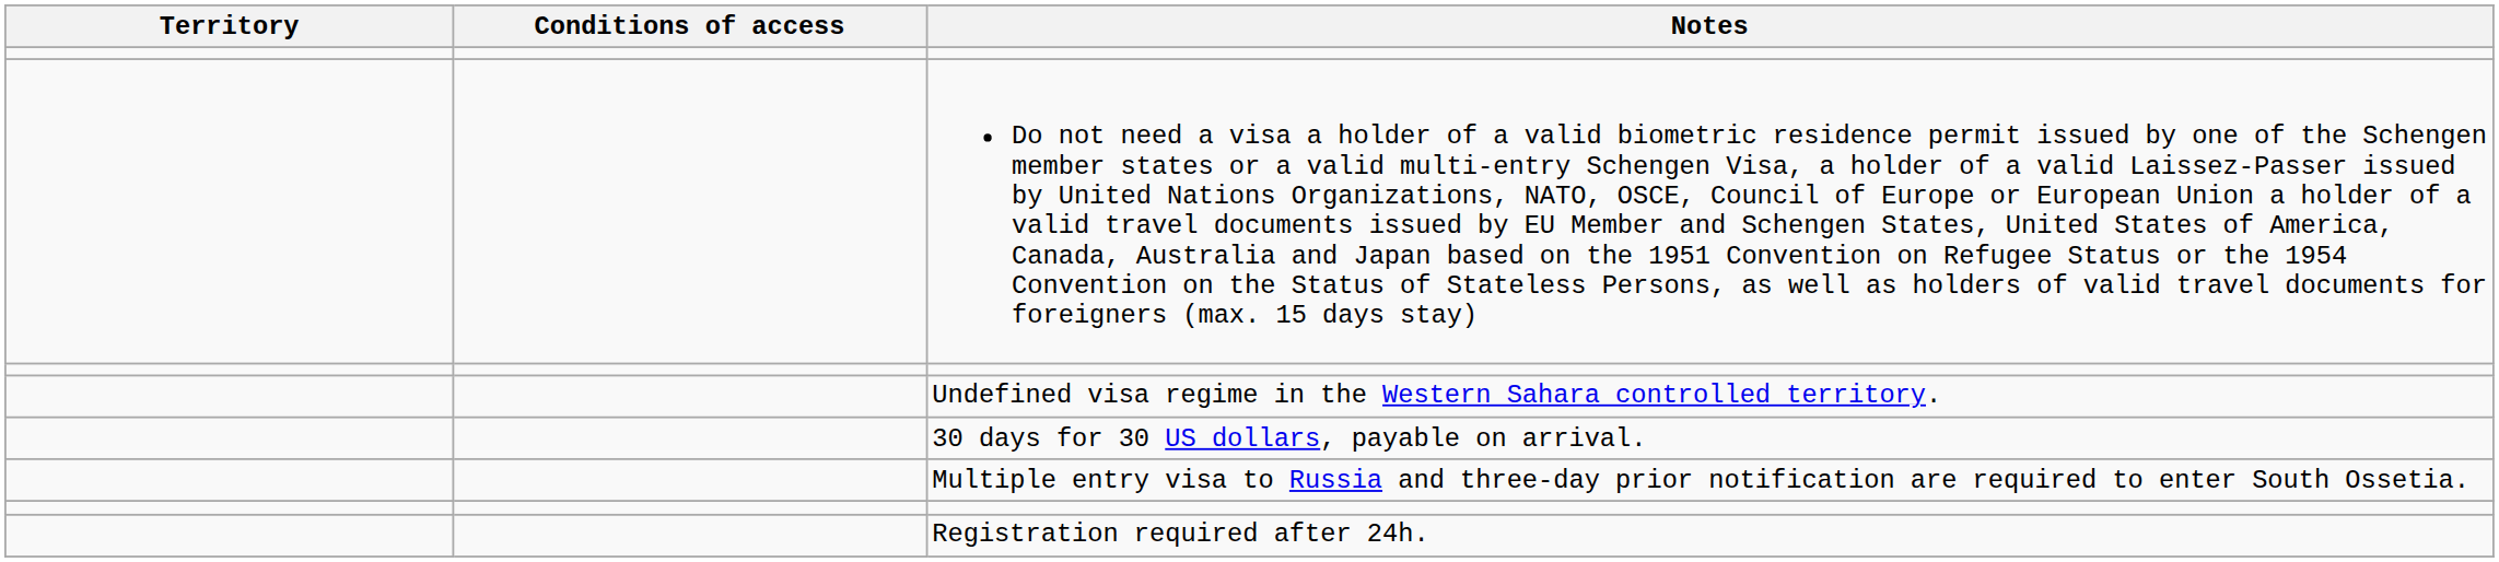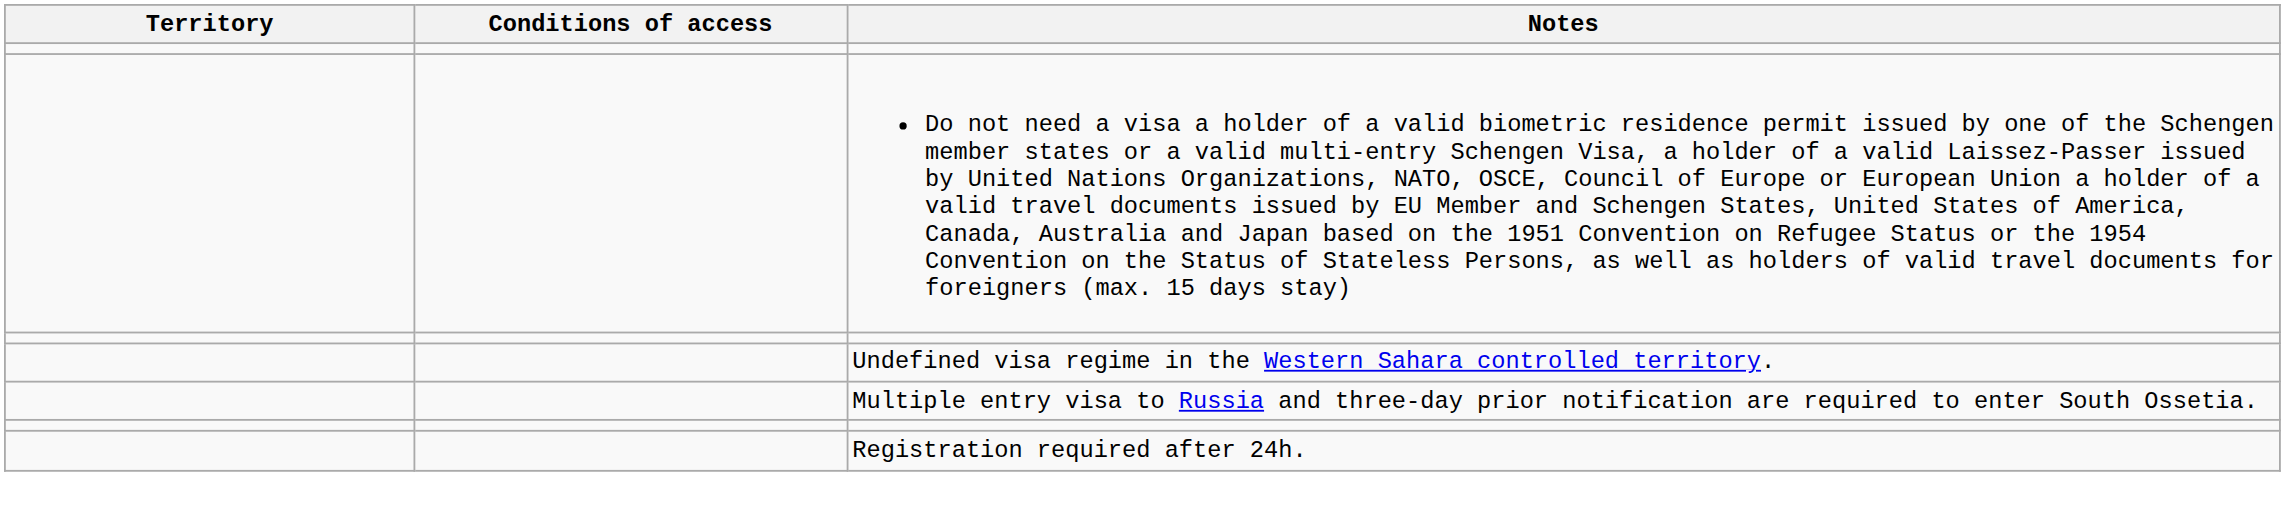 <table class="wikitable" style="text-align: left; table-layout: fixed;">
 <tr>
 <th style="width:18%;">Territory</th>
 <th style="width:19%;">Conditions of access</th>
 <th>Notes</th>
 </tr>
 <tr>
 <td></td>
 <td></td>
 <td></td>
 </tr>
 <tr>
 <td></td>
 <td></td>
 <td><br><ul><li>Do not need a visa a holder of a valid biometric residence permit issued by one of the Schengen member states or a valid multi-entry Schengen Visa, a holder of a valid Laissez-Passer issued by United Nations Organizations, NATO, OSCE, Council of Europe or European Union a holder of a valid travel documents issued by EU Member and Schengen States, United States of America, Canada, Australia and Japan based on the 1951 Convention on Refugee Status or the 1954 Convention on the Status of Stateless Persons, as well as holders of valid travel documents for foreigners (max. 15 days stay)</li></ul></td>
 </tr>
 <tr>
 <td></td>
 <td></td>
 <td></td>
 </tr>
 <tr>
 <td></td>
 <td></td>
 <td>Undefined visa regime in the <a href='#'>Western Sahara controlled territory</a>.</td>
 </tr>
 <tr>
 <td></td>
 <td></td>
-<td>30 days for 30 <a href='#'>US dollars</a>, payable on arrival.</td>
-</tr>
-<tr>
-<td></td>
-<td></td>
 <td>Multiple entry visa to <a href='#'>Russia</a> and three-day prior notification are required to enter South Ossetia.</td>
 </tr>
 <tr>
 <td></td>
 <td></td>
 <td></td>
 </tr>
 <tr>
 <td></td>
 <td></td>
 <td>Registration required after 24h.</td>
 </tr>
 </table>
